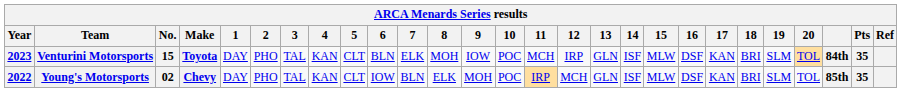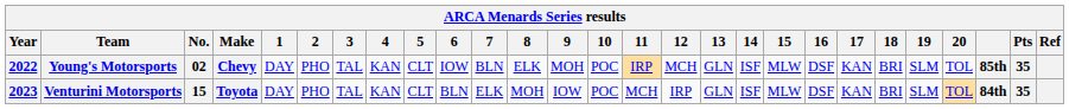 <table class="wikitable" style="text-align:center; font-size:75%">
 <tr>
 <th colspan="27"><a href='#'>ARCA Menards Series</a> results</th>
 </tr>
 <tr>
 <th>Year</th>
 <th>Team</th>
 <th>No.</th>
 <th>Make</th>
 <th>1</th>
 <th>2</th>
 <th>3</th>
 <th>4</th>
 <th>5</th>
 <th>6</th>
 <th>7</th>
 <th>8</th>
 <th>9</th>
 <th>10</th>
 <th>11</th>
 <th>12</th>
 <th>13</th>
 <th>14</th>
 <th>15</th>
 <th>16</th>
 <th>17</th>
 <th>18</th>
 <th>19</th>
 <th>20</th>
 <th></th>
 <th>Pts</th>
 <th>Ref</th>
 </tr>
 <tr>
+<th><a href='#'>2022</a></th>
+<th><a href='#'>Young's Motorsports</a></th>
+<th>02</th>
+<th><a href='#'>Chevy</a></th>
+<td><a href='#'>DAY</a></td>
+<td><a href='#'>PHO</a></td>
+<td><a href='#'>TAL</a></td>
+<td><a href='#'>KAN</a></td>
+<td><a href='#'>CLT</a></td>
+<td><a href='#'>IOW</a></td>
+<td><a href='#'>BLN</a></td>
+<td><a href='#'>ELK</a></td>
+<td><a href='#'>MOH</a></td>
+<td><a href='#'>POC</a></td>
+<td style="background:#FFDF9F;"><a href='#'>IRP</a><br></td>
+<td><a href='#'>MCH</a></td>
+<td><a href='#'>GLN</a></td>
+<td><a href='#'>ISF</a></td>
+<td><a href='#'>MLW</a></td>
+<td><a href='#'>DSF</a></td>
+<td><a href='#'>KAN</a></td>
+<td><a href='#'>BRI</a></td>
+<td><a href='#'>SLM</a></td>
+<td><a href='#'>TOL</a></td>
+<th>85th</th>
+<th>35</th>
+<th></th>
+</tr>
+<tr>
 <th><a href='#'>2023</a></th>
 <th><a href='#'>Venturini Motorsports</a></th>
 <th>15</th>
 <th><a href='#'>Toyota</a></th>
 <td><a href='#'>DAY</a></td>
 <td><a href='#'>PHO</a></td>
 <td><a href='#'>TAL</a></td>
 <td><a href='#'>KAN</a></td>
 <td><a href='#'>CLT</a></td>
 <td><a href='#'>BLN</a></td>
 <td><a href='#'>ELK</a></td>
 <td><a href='#'>MOH</a></td>
 <td><a href='#'>IOW</a></td>
 <td><a href='#'>POC</a></td>
 <td><a href='#'>MCH</a></td>
 <td><a href='#'>IRP</a></td>
 <td><a href='#'>GLN</a></td>
 <td><a href='#'>ISF</a></td>
 <td><a href='#'>MLW</a></td>
 <td><a href='#'>DSF</a></td>
 <td><a href='#'>KAN</a></td>
 <td><a href='#'>BRI</a></td>
 <td><a href='#'>SLM</a></td>
 <td style="background:#FFDF9F;"><a href='#'>TOL</a><br></td>
 <th>84th</th>
 <th>35</th>
 <th></th>
 </tr>
-<tr>
-<th><a href='#'>2022</a></th>
-<th><a href='#'>Young's Motorsports</a></th>
-<th>02</th>
-<th><a href='#'>Chevy</a></th>
-<td><a href='#'>DAY</a></td>
-<td><a href='#'>PHO</a></td>
-<td><a href='#'>TAL</a></td>
-<td><a href='#'>KAN</a></td>
-<td><a href='#'>CLT</a></td>
-<td><a href='#'>IOW</a></td>
-<td><a href='#'>BLN</a></td>
-<td><a href='#'>ELK</a></td>
-<td><a href='#'>MOH</a></td>
-<td><a href='#'>POC</a></td>
-<td style="background:#FFDF9F;"><a href='#'>IRP</a><br></td>
-<td><a href='#'>MCH</a></td>
-<td><a href='#'>GLN</a></td>
-<td><a href='#'>ISF</a></td>
-<td><a href='#'>MLW</a></td>
-<td><a href='#'>DSF</a></td>
-<td><a href='#'>KAN</a></td>
-<td><a href='#'>BRI</a></td>
-<td><a href='#'>SLM</a></td>
-<td><a href='#'>TOL</a></td>
-<th>85th</th>
-<th>35</th>
-<th></th>
-</tr>
 </table>
